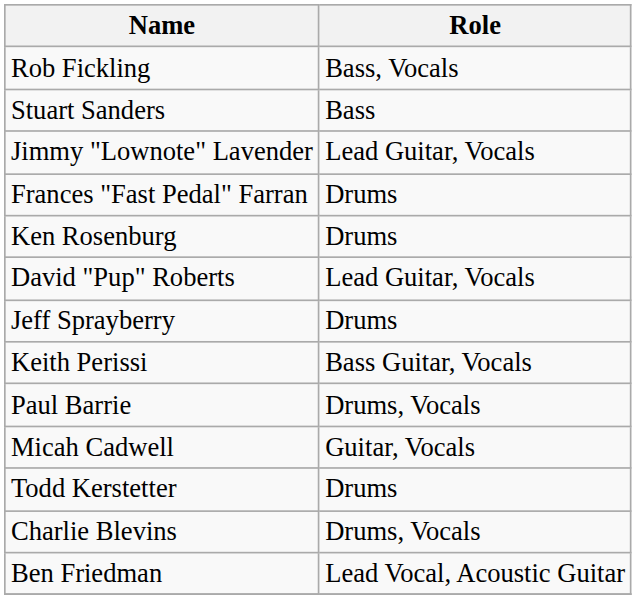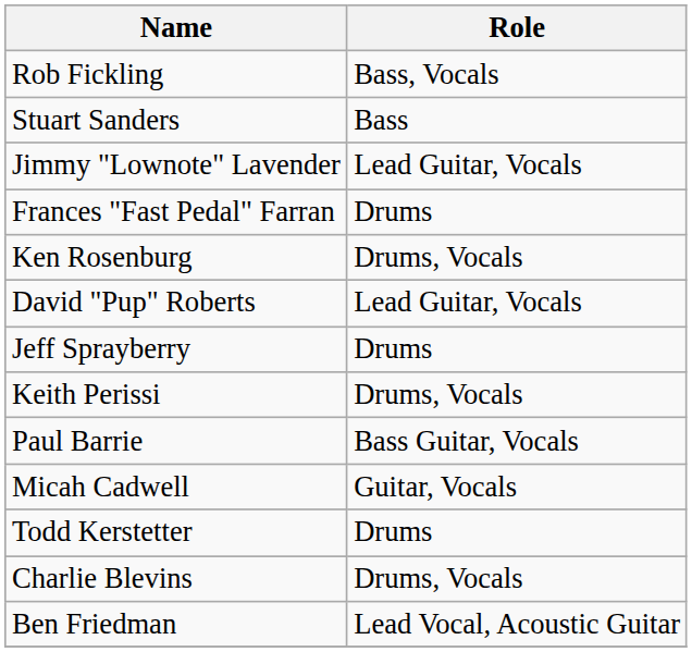 <table class="wikitable">
 <tr>
 <th>Name</th>
 <th>Role</th>
 </tr>
 <tr>
 <td>Rob Fickling</td>
 <td>Bass, Vocals</td>
 </tr>
 <tr>
 <td>Stuart Sanders</td>
 <td>Bass</td>
 </tr>
 <tr>
 <td>Jimmy "Lownote" Lavender</td>
 <td>Lead Guitar, Vocals</td>
 </tr>
 <tr>
 <td>Frances "Fast Pedal" Farran</td>
 <td>Drums</td>
 </tr>
 <tr>
 <td>Ken Rosenburg</td>
-<td>Drums</td>
+<td>Drums, Vocals</td>
 </tr>
 <tr>
 <td>David "Pup" Roberts</td>
 <td>Lead Guitar, Vocals</td>
 </tr>
 <tr>
 <td>Jeff Sprayberry</td>
 <td>Drums</td>
 </tr>
 <tr>
 <td>Keith Perissi</td>
-<td>Bass Guitar, Vocals</td>
+<td>Drums, Vocals</td>
 </tr>
 <tr>
 <td>Paul Barrie</td>
-<td>Drums, Vocals</td>
+<td>Bass Guitar, Vocals</td>
 </tr>
 <tr>
 <td>Micah Cadwell</td>
 <td>Guitar, Vocals</td>
 </tr>
 <tr>
 <td>Todd Kerstetter</td>
 <td>Drums</td>
 </tr>
 <tr>
 <td>Charlie Blevins</td>
 <td>Drums, Vocals</td>
 </tr>
 <tr>
 <td>Ben Friedman</td>
 <td>Lead Vocal, Acoustic Guitar</td>
 </tr>
 <tr>
 </tr>
 </table>
